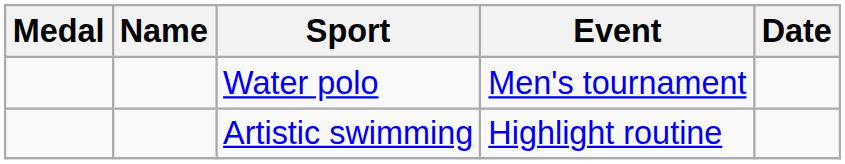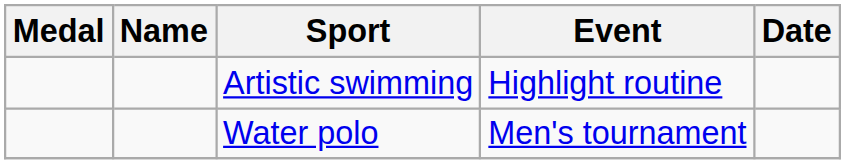 <table class="wikitable sortable" style="font-size:90%">
 <tr>
 <th>Medal</th>
 <th>Name</th>
 <th>Sport</th>
 <th>Event</th>
 <th>Date</th>
 </tr>
 <tr>
 <td></td>
+<td></td>
+<td><a href='#'>Artistic swimming</a></td>
+<td><a href='#'>Highlight routine</a></td>
+<td></td>
+</tr>
+<tr>
+<td></td>
 <td><br></td>
 <td><a href='#'>Water polo</a></td>
 <td><a href='#'>Men's tournament</a></td>
 <td></td>
 </tr>
 <tr>
-<td></td>
-<td></td>
-<td><a href='#'>Artistic swimming</a></td>
-<td><a href='#'>Highlight routine</a></td>
-<td></td>
-</tr>
-<tr>
 </tr>
 </table>
